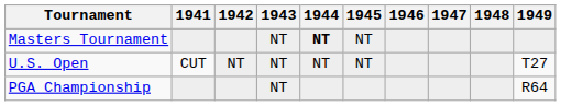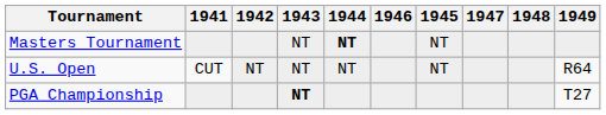 <table class="wikitable" style="font-size:95%;text-align:center;">
 <tr>
 <th>Tournament</th>
 <th>1941</th>
 <th>1942</th>
 <th>1943</th>
 <th>1944</th>
+<th>1946</th>
 <th>1945</th>
-<th>1946</th>
 <th>1947</th>
 <th>1948</th>
 <th>1949</th>
 </tr>
 <tr>
 <td align=left><a href='#'>Masters Tournament</a></td>
 <td style="background:#eeeeee;"></td>
 <td style="background:#eeeeee;"></td>
 <td style="background:#eeeeee;">NT</td>
 <td style="background:#eeeeee;"><strong>NT</strong></td>
+<td style="background:#eeeeee;"></td>
 <td style="background:#eeeeee;">NT</td>
-<td style="background:#eeeeee;"></td>
 <td style="background:#eeeeee;"></td>
 <td style="background:#eeeeee;"></td>
 <td style="background:#eeeeee;"></td>
 </tr>
 <tr>
 <td align=left><a href='#'>U.S. Open</a></td>
 <td>CUT</td>
 <td style="background:#eeeeee;">NT</td>
 <td style="background:#eeeeee;">NT</td>
 <td style="background:#eeeeee;">NT</td>
+<td style="background:#eeeeee;"></td>
 <td style="background:#eeeeee;">NT</td>
+<td style="background:#eeeeee;"></td>
+<td style="background:#eeeeee;"></td>
+<td>R64</td>
+</tr>
+<tr>
+<td align=left><a href='#'>PGA Championship</a></td>
+<td style="background:#eeeeee;"></td>
+<td style="background:#eeeeee;"></td>
+<td style="background:#eeeeee;"><strong>NT</strong></td>
+<td style="background:#eeeeee;"></td>
+<td style="background:#eeeeee;"></td>
 <td style="background:#eeeeee;"></td>
 <td style="background:#eeeeee;"></td>
 <td style="background:#eeeeee;"></td>
 <td>T27</td>
 </tr>
-<tr>
-<td align=left><a href='#'>PGA Championship</a></td>
-<td style="background:#eeeeee;"></td>
-<td style="background:#eeeeee;"></td>
-<td style="background:#eeeeee;">NT</td>
-<td style="background:#eeeeee;"></td>
-<td style="background:#eeeeee;"></td>
-<td style="background:#eeeeee;"></td>
-<td style="background:#eeeeee;"></td>
-<td style="background:#eeeeee;"></td>
-<td>R64</td>
-</tr>
 </table>
